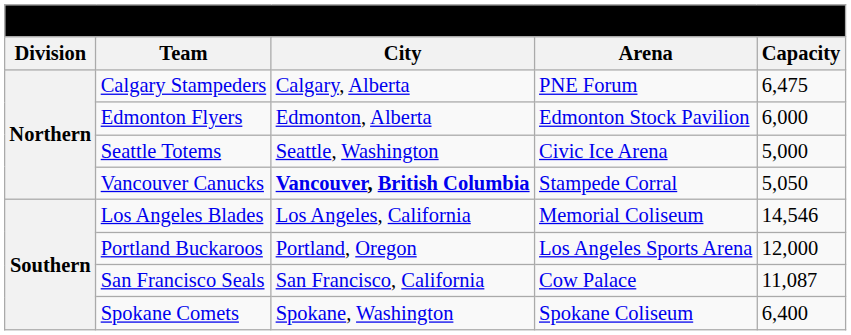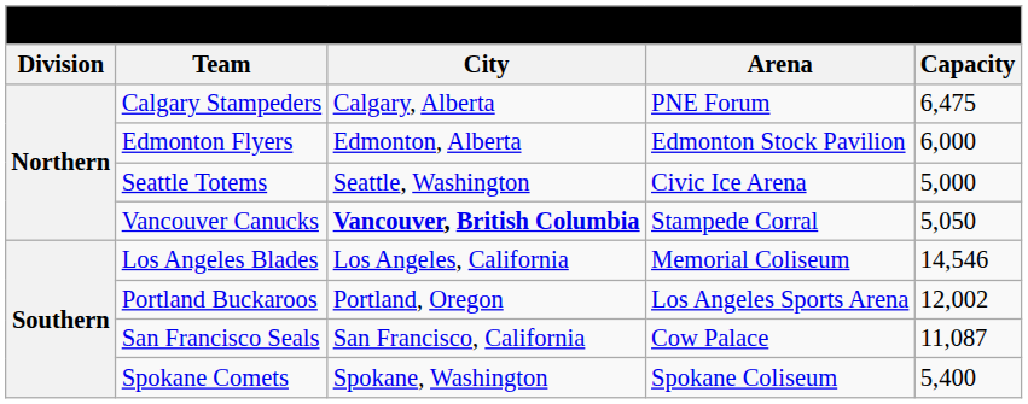 <table class="wikitable" style="width:auto">
 <tr>
 <td bgcolor="#000000" align="center" colspan="6"><strong><span>1962–63 Western Hockey League</span></strong></td>
 </tr>
 <tr>
 <th>Division</th>
 <th>Team</th>
 <th>City</th>
 <th>Arena</th>
 <th>Capacity</th>
 </tr>
 <tr>
 <th rowspan="4">Northern</th>
 <td><a href='#'>Calgary Stampeders</a></td>
 <td><a href='#'>Calgary</a>, <a href='#'>Alberta</a></td>
 <td><a href='#'>PNE Forum</a></td>
 <td>6,475</td>
 </tr>
 <tr>
 <td><a href='#'>Edmonton Flyers</a></td>
 <td><a href='#'>Edmonton</a>, <a href='#'>Alberta</a></td>
 <td><a href='#'>Edmonton Stock Pavilion</a></td>
 <td>6,000</td>
 </tr>
 <tr>
 <td><a href='#'>Seattle Totems</a></td>
 <td><a href='#'>Seattle</a>, <a href='#'>Washington</a></td>
 <td><a href='#'>Civic Ice Arena</a></td>
 <td>5,000</td>
 </tr>
 <tr>
 <td><a href='#'>Vancouver Canucks</a></td>
 <td><strong><a href='#'>Vancouver</a>, <a href='#'>British Columbia</a></strong></td>
 <td><a href='#'>Stampede Corral</a></td>
 <td>5,050</td>
 </tr>
 <tr>
 <th rowspan="4">Southern</th>
 <td><a href='#'>Los Angeles Blades</a></td>
 <td><a href='#'>Los Angeles</a>, <a href='#'>California</a></td>
 <td><a href='#'>Memorial Coliseum</a></td>
 <td>14,546</td>
 </tr>
 <tr>
 <td><a href='#'>Portland Buckaroos</a></td>
 <td><a href='#'>Portland</a>, <a href='#'>Oregon</a></td>
 <td><a href='#'>Los Angeles Sports Arena</a></td>
-<td>12,000</td>
+<td>12,002</td>
 </tr>
 <tr>
 <td><a href='#'>San Francisco Seals</a></td>
 <td><a href='#'>San Francisco</a>, <a href='#'>California</a></td>
 <td><a href='#'>Cow Palace</a></td>
 <td>11,087</td>
 </tr>
 <tr>
 <td><a href='#'>Spokane Comets</a></td>
 <td><a href='#'>Spokane</a>, <a href='#'>Washington</a></td>
 <td><a href='#'>Spokane Coliseum</a></td>
-<td>6,400</td>
+<td>5,400</td>
 </tr>
 </table>
